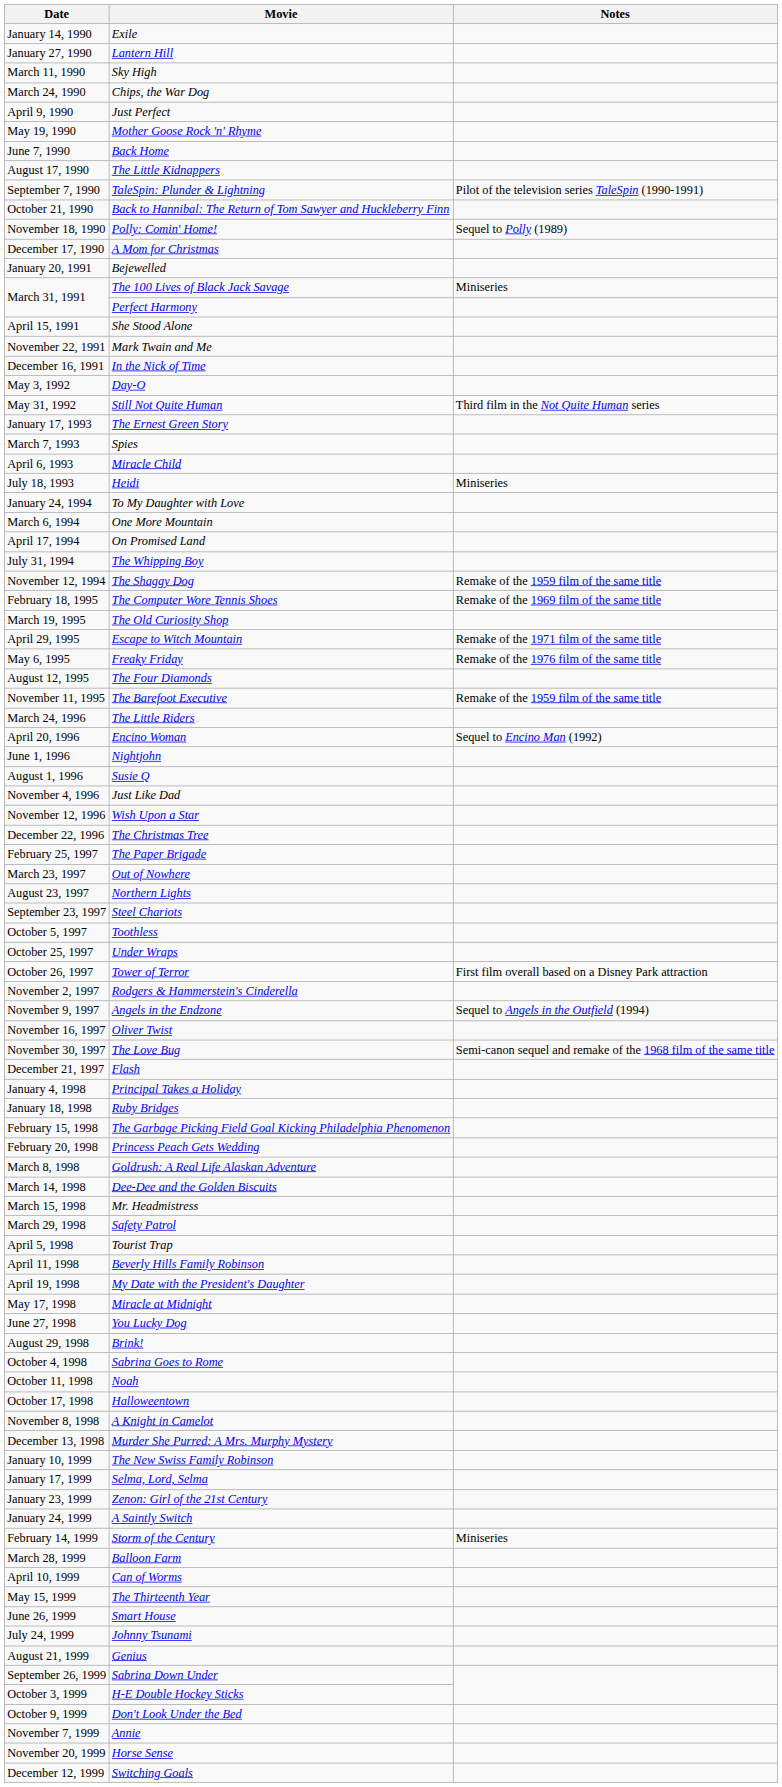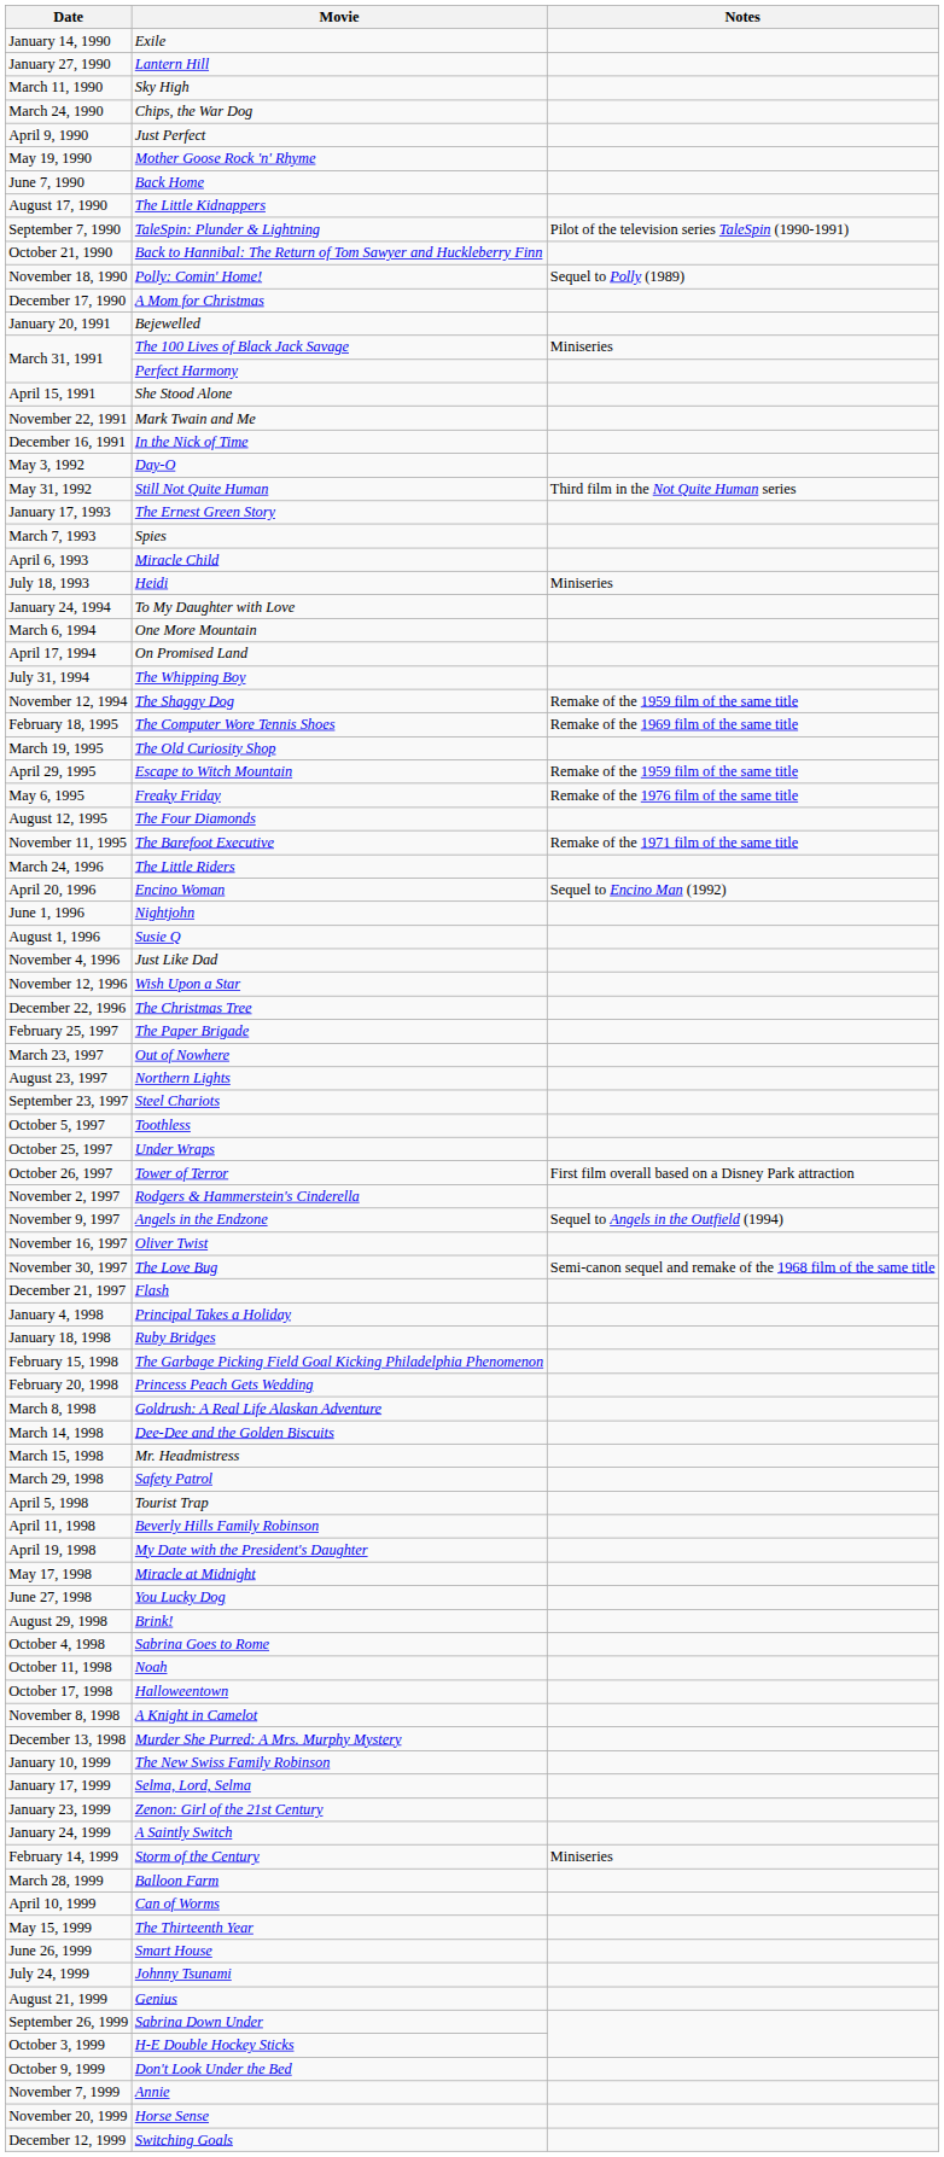 <table class="wikitable">
 <tr>
 <th>Date</th>
 <th>Movie</th>
 <th>Notes</th>
 </tr>
 <tr>
 <td>January 14, 1990</td>
 <td><em>Exile</em></td>
 <td></td>
 </tr>
 <tr>
 <td>January 27, 1990</td>
 <td><em><a href='#'>Lantern Hill</a></em></td>
 <td></td>
 </tr>
 <tr>
 <td>March 11, 1990</td>
 <td><em>Sky High</em></td>
 <td></td>
 </tr>
 <tr>
 <td>March 24, 1990</td>
 <td><em>Chips, the War Dog</em></td>
 <td></td>
 </tr>
 <tr>
 <td>April 9, 1990</td>
 <td><em>Just Perfect</em></td>
 <td></td>
 </tr>
 <tr>
 <td>May 19, 1990</td>
 <td><em><a href='#'>Mother Goose Rock 'n' Rhyme</a></em></td>
 <td></td>
 </tr>
 <tr>
 <td>June 7, 1990</td>
 <td><em><a href='#'>Back Home</a></em></td>
 <td></td>
 </tr>
 <tr>
 <td>August 17, 1990</td>
 <td><em><a href='#'>The Little Kidnappers</a></em></td>
 <td></td>
 </tr>
 <tr>
 <td>September 7, 1990</td>
 <td><em><a href='#'>TaleSpin: Plunder & Lightning</a></em></td>
 <td>Pilot of the television series <em><a href='#'>TaleSpin</a></em> (1990-1991)</td>
 </tr>
 <tr>
 <td>October 21, 1990</td>
 <td><em><a href='#'>Back to Hannibal: The Return of Tom Sawyer and Huckleberry Finn</a></em></td>
 <td></td>
 </tr>
 <tr>
 <td>November 18, 1990</td>
 <td><em><a href='#'>Polly: Comin' Home!</a></em></td>
 <td>Sequel to <em><a href='#'>Polly</a></em> (1989)</td>
 </tr>
 <tr>
 <td>December 17, 1990</td>
 <td><em><a href='#'>A Mom for Christmas</a></em></td>
 <td></td>
 </tr>
 <tr>
 <td>January 20, 1991</td>
 <td><em>Bejewelled</em></td>
 <td></td>
 </tr>
 <tr>
 <td rowspan="2">March 31, 1991</td>
 <td><em><a href='#'>The 100 Lives of Black Jack Savage</a></em></td>
 <td>Miniseries</td>
 </tr>
 <tr>
 <td><em><a href='#'>Perfect Harmony</a></em></td>
 <td></td>
 </tr>
 <tr>
 <td>April 15, 1991</td>
 <td><em>She Stood Alone</em></td>
 <td></td>
 </tr>
 <tr>
 <td>November 22, 1991</td>
 <td><em>Mark Twain and Me</em></td>
 <td></td>
 </tr>
 <tr>
 <td>December 16, 1991</td>
 <td><em><a href='#'>In the Nick of Time</a></em></td>
 <td></td>
 </tr>
 <tr>
 <td>May 3, 1992</td>
 <td><em><a href='#'>Day-O</a></em></td>
 <td></td>
 </tr>
 <tr>
 <td>May 31, 1992</td>
 <td><em><a href='#'>Still Not Quite Human</a></em></td>
 <td>Third film in the <em><a href='#'>Not Quite Human</a></em> series</td>
 </tr>
 <tr>
 <td>January 17, 1993</td>
 <td><em><a href='#'>The Ernest Green Story</a></em></td>
 <td></td>
 </tr>
 <tr>
 <td>March 7, 1993</td>
 <td><em>Spies</em></td>
 <td></td>
 </tr>
 <tr>
 <td>April 6, 1993</td>
 <td><em><a href='#'>Miracle Child</a></em></td>
 <td></td>
 </tr>
 <tr>
 <td>July 18, 1993</td>
 <td><em><a href='#'>Heidi</a></em></td>
 <td>Miniseries</td>
 </tr>
 <tr>
 <td>January 24, 1994</td>
 <td><em>To My Daughter with Love</em></td>
 <td></td>
 </tr>
 <tr>
 <td>March 6, 1994</td>
 <td><em>One More Mountain</em></td>
 <td></td>
 </tr>
 <tr>
 <td>April 17, 1994</td>
 <td><em>On Promised Land</em></td>
 <td></td>
 </tr>
 <tr>
 <td>July 31, 1994</td>
 <td><em><a href='#'>The Whipping Boy</a></em></td>
 <td></td>
 </tr>
 <tr>
 <td>November 12, 1994</td>
 <td><em><a href='#'>The Shaggy Dog</a></em></td>
 <td>Remake of the <a href='#'>1959 film of the same title</a></td>
 </tr>
 <tr>
 <td>February 18, 1995</td>
 <td><em><a href='#'>The Computer Wore Tennis Shoes</a></em></td>
 <td>Remake of the <a href='#'>1969 film of the same title</a></td>
 </tr>
 <tr>
 <td>March 19, 1995</td>
 <td><em><a href='#'>The Old Curiosity Shop</a></em></td>
 <td></td>
 </tr>
 <tr>
 <td>April 29, 1995</td>
 <td><em><a href='#'>Escape to Witch Mountain</a></em></td>
-<td>Remake of the <a href='#'>1971 film of the same title</a></td>
+<td>Remake of the <a href='#'>1959 film of the same title</a></td>
 </tr>
 <tr>
 <td>May 6, 1995</td>
 <td><em><a href='#'>Freaky Friday</a></em></td>
 <td>Remake of the <a href='#'>1976 film of the same title</a></td>
 </tr>
 <tr>
 <td>August 12, 1995</td>
 <td><em><a href='#'>The Four Diamonds</a></em></td>
 <td></td>
 </tr>
 <tr>
 <td>November 11, 1995</td>
 <td><em><a href='#'>The Barefoot Executive</a></em></td>
-<td>Remake of the <a href='#'>1959 film of the same title</a></td>
+<td>Remake of the <a href='#'>1971 film of the same title</a></td>
 </tr>
 <tr>
 <td>March 24, 1996</td>
 <td><em><a href='#'>The Little Riders</a></em></td>
 <td></td>
 </tr>
 <tr>
 <td>April 20, 1996</td>
 <td><em><a href='#'>Encino Woman</a></em></td>
 <td>Sequel to <em><a href='#'>Encino Man</a></em> (1992)</td>
 </tr>
 <tr>
 <td>June 1, 1996</td>
 <td><em><a href='#'>Nightjohn</a></em></td>
 <td></td>
 </tr>
 <tr>
 <td>August 1, 1996</td>
 <td><em><a href='#'>Susie Q</a></em></td>
 <td></td>
 </tr>
 <tr>
 <td>November 4, 1996</td>
 <td><em>Just Like Dad</em></td>
 <td></td>
 </tr>
 <tr>
 <td>November 12, 1996</td>
 <td><em><a href='#'>Wish Upon a Star</a></em></td>
 <td></td>
 </tr>
 <tr>
 <td>December 22, 1996</td>
 <td><em><a href='#'>The Christmas Tree</a></em></td>
 <td></td>
 </tr>
 <tr>
 <td>February 25, 1997</td>
 <td><em><a href='#'>The Paper Brigade</a></em></td>
 <td></td>
 </tr>
 <tr>
 <td>March 23, 1997</td>
 <td><em><a href='#'>Out of Nowhere</a></em></td>
 <td></td>
 </tr>
 <tr>
 <td>August 23, 1997</td>
 <td><em><a href='#'>Northern Lights</a></em></td>
 <td></td>
 </tr>
 <tr>
 <td>September 23, 1997</td>
 <td><em><a href='#'>Steel Chariots</a></em></td>
 <td></td>
 </tr>
 <tr>
 <td>October 5, 1997</td>
 <td><em><a href='#'>Toothless</a></em></td>
 <td></td>
 </tr>
 <tr>
 <td>October 25, 1997</td>
 <td><em><a href='#'>Under Wraps</a></em></td>
 <td></td>
 </tr>
 <tr>
 <td>October 26, 1997</td>
 <td><em><a href='#'>Tower of Terror</a></em></td>
 <td>First film overall based on a Disney Park attraction</td>
 </tr>
 <tr>
 <td>November 2, 1997</td>
 <td><em><a href='#'>Rodgers & Hammerstein's Cinderella</a></em></td>
 <td></td>
 </tr>
 <tr>
 <td>November 9, 1997</td>
 <td><em><a href='#'>Angels in the Endzone</a></em></td>
 <td>Sequel to <em><a href='#'>Angels in the Outfield</a></em> (1994)</td>
 </tr>
 <tr>
 <td>November 16, 1997</td>
 <td><em><a href='#'>Oliver Twist</a></em></td>
 <td></td>
 </tr>
 <tr>
 <td>November 30, 1997</td>
 <td><em><a href='#'>The Love Bug</a></em></td>
 <td>Semi-canon sequel and remake of the <a href='#'>1968 film of the same title</a></td>
 </tr>
 <tr>
 <td>December 21, 1997</td>
 <td><em><a href='#'>Flash</a></em></td>
 <td></td>
 </tr>
 <tr>
 <td>January 4, 1998</td>
 <td><em><a href='#'>Principal Takes a Holiday</a></em></td>
 <td></td>
 </tr>
 <tr>
 <td>January 18, 1998</td>
 <td><em><a href='#'>Ruby Bridges</a></em></td>
 <td></td>
 </tr>
 <tr>
 <td>February 15, 1998</td>
 <td><em><a href='#'>The Garbage Picking Field Goal Kicking Philadelphia Phenomenon</a></em></td>
 <td></td>
 </tr>
 <tr>
 <td>February 20, 1998</td>
 <td><em><a href='#'>Princess Peach Gets Wedding</a></em></td>
 <td></td>
 </tr>
 <tr>
 <td>March 8, 1998</td>
 <td><em><a href='#'>Goldrush: A Real Life Alaskan Adventure</a></em></td>
 <td></td>
 </tr>
 <tr>
 <td>March 14, 1998</td>
 <td><em><a href='#'>Dee-Dee and the Golden Biscuits</a></em></td>
 <td></td>
 </tr>
 <tr>
 <td>March 15, 1998</td>
 <td><em>Mr. Headmistress</em></td>
 <td></td>
 </tr>
 <tr>
 <td>March 29, 1998</td>
 <td><em><a href='#'>Safety Patrol</a></em></td>
 <td></td>
 </tr>
 <tr>
 <td>April 5, 1998</td>
 <td><em>Tourist Trap</em></td>
 <td></td>
 </tr>
 <tr>
 <td>April 11, 1998</td>
 <td><em><a href='#'>Beverly Hills Family Robinson</a></em></td>
 <td></td>
 </tr>
 <tr>
 <td>April 19, 1998</td>
 <td><em><a href='#'>My Date with the President's Daughter</a></em></td>
 <td></td>
 </tr>
 <tr>
 <td>May 17, 1998</td>
 <td><em><a href='#'>Miracle at Midnight</a></em></td>
 <td></td>
 </tr>
 <tr>
 <td>June 27, 1998</td>
 <td><em><a href='#'>You Lucky Dog</a></em></td>
 <td></td>
 </tr>
 <tr>
 <td>August 29, 1998</td>
 <td><em><a href='#'>Brink!</a></em></td>
 <td></td>
 </tr>
 <tr>
 <td>October 4, 1998</td>
 <td><em><a href='#'>Sabrina Goes to Rome</a></em></td>
 <td></td>
 </tr>
 <tr>
 <td>October 11, 1998</td>
 <td><em><a href='#'>Noah</a></em></td>
 <td></td>
 </tr>
 <tr>
 <td>October 17, 1998</td>
 <td><em><a href='#'>Halloweentown</a></em></td>
 <td></td>
 </tr>
 <tr>
 <td>November 8, 1998</td>
 <td><em><a href='#'>A Knight in Camelot</a></em></td>
 <td></td>
 </tr>
 <tr>
 <td>December 13, 1998</td>
 <td><em><a href='#'>Murder She Purred: A Mrs. Murphy Mystery</a></em></td>
 <td></td>
 </tr>
 <tr>
 <td>January 10, 1999</td>
 <td><em><a href='#'>The New Swiss Family Robinson</a></em></td>
 <td></td>
 </tr>
 <tr>
 <td>January 17, 1999</td>
 <td><em><a href='#'>Selma, Lord, Selma</a></em></td>
 <td></td>
 </tr>
 <tr>
 <td>January 23, 1999</td>
 <td><em><a href='#'>Zenon: Girl of the 21st Century</a></em></td>
 <td></td>
 </tr>
 <tr>
 <td>January 24, 1999</td>
 <td><em><a href='#'>A Saintly Switch</a></em></td>
 <td></td>
 </tr>
 <tr>
 <td>February 14, 1999</td>
 <td><em><a href='#'>Storm of the Century</a></em></td>
 <td>Miniseries</td>
 </tr>
 <tr>
 <td>March 28, 1999</td>
 <td><em><a href='#'>Balloon Farm</a></em></td>
 <td></td>
 </tr>
 <tr>
 <td>April 10, 1999</td>
 <td><em><a href='#'>Can of Worms</a></em></td>
 <td></td>
 </tr>
 <tr>
 <td>May 15, 1999</td>
 <td><em><a href='#'>The Thirteenth Year</a></em></td>
 <td></td>
 </tr>
 <tr>
 <td>June 26, 1999</td>
 <td><em><a href='#'>Smart House</a></em></td>
 <td></td>
 </tr>
 <tr>
 <td>July 24, 1999</td>
 <td><em><a href='#'>Johnny Tsunami</a></em></td>
 <td></td>
 </tr>
 <tr>
 <td>August 21, 1999</td>
 <td><em><a href='#'>Genius</a></em></td>
 <td></td>
 </tr>
 <tr>
 <td>September 26, 1999</td>
 <td><em><a href='#'>Sabrina Down Under</a></em></td>
 <td rowspan="2"></td>
 </tr>
 <tr>
 <td>October 3, 1999</td>
 <td><em><a href='#'>H-E Double Hockey Sticks</a></em></td>
 </tr>
 <tr>
 <td>October 9, 1999</td>
 <td><em><a href='#'>Don't Look Under the Bed</a></em></td>
 <td></td>
 </tr>
 <tr>
 <td>November 7, 1999</td>
 <td><em><a href='#'>Annie</a></em></td>
 <td></td>
 </tr>
 <tr>
 <td>November 20, 1999</td>
 <td><em><a href='#'>Horse Sense</a></em></td>
 <td></td>
 </tr>
 <tr>
 <td>December 12, 1999</td>
 <td><em><a href='#'>Switching Goals</a></em></td>
 <td></td>
 </tr>
 </table>
